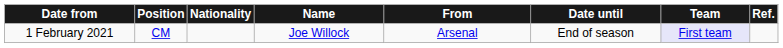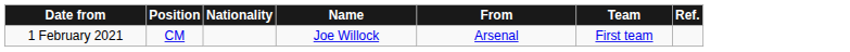 <table class="wikitable"  style="text-align:center; font-size:90%; ">
 <tr>
 <th style="background:#191919; color:white; width:150px;">Date from</th>
 <th style="background:#191919; color:white; width:50px;">Position</th>
 <th style="background:#191919; color:white; width:50px;">Nationality</th>
 <th style="background:#191919; color:white; width:150px;">Name</th>
 <th style="background:#191919; color:white; width:170px;">From</th>
-<th style="background:#191919; color:white; width:150px;">Date until</th>
 <th style="background:#191919; color:white; width:100px;">Team</th>
 <th style="background:#191919; color:white; width:25px;">Ref.</th>
 </tr>
 <tr>
 <td>1 February 2021</td>
 <td><a href='#'>CM</a></td>
 <td></td>
 <td><a href='#'>Joe Willock</a></td>
 <td> <a href='#'>Arsenal</a></td>
-<td>End of season</td>
-<td style="background: lavender;"><a href='#'>First team</a></td>
+<td><a href='#'>First team</a></td>
 <td></td>
 </tr>
 </table>
